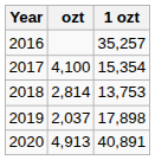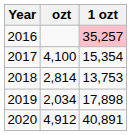 <table class="wikitable sortable">
 <tr>
 <th>Year</th>
 <th> ozt</th>
 <th>1 ozt</th>
 </tr>
 <tr>
 <td>2016</td>
 <td></td>
-<td>35,257</td>
+<td style="background: pink;">35,257</td>
 </tr>
 <tr>
 <td>2017</td>
 <td>4,100</td>
 <td>15,354</td>
 </tr>
 <tr>
 <td>2018</td>
 <td>2,814</td>
 <td>13,753</td>
 </tr>
 <tr>
 <td>2019</td>
-<td>2,037</td>
+<td>2,034</td>
 <td>17,898</td>
 </tr>
 <tr>
 <td>2020</td>
-<td>4,913</td>
+<td>4,912</td>
 <td>40,891</td>
 </tr>
 </table>
